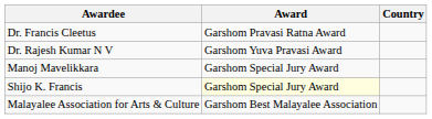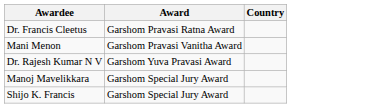 <table class="wikitable">
 <tr>
 <th>Awardee</th>
 <th>Award</th>
 <th>Country</th>
 </tr>
 <tr>
 <td>Dr. Francis Cleetus </td>
 <td>Garshom Pravasi Ratna Award</td>
+<td></td>
+</tr>
+<tr>
+<td>Mani Menon</td>
+<td>Garshom Pravasi Vanitha Award</td>
 <td></td>
 </tr>
 <tr>
 <td>Dr. Rajesh Kumar N V</td>
 <td>Garshom Yuva Pravasi Award</td>
 <td></td>
 </tr>
 <tr>
 <td>Manoj Mavelikkara</td>
 <td>Garshom Special Jury Award</td>
 <td></td>
 </tr>
 <tr>
 <td>Shijo K. Francis</td>
-<td style="background: lightyellow;">Garshom Special Jury Award</td>
-<td></td>
-</tr>
-<tr>
-<td>Malayalee Association for Arts & Culture</td>
-<td>Garshom Best Malayalee Association</td>
+<td>Garshom Special Jury Award</td>
 <td></td>
 </tr>
 </table>
